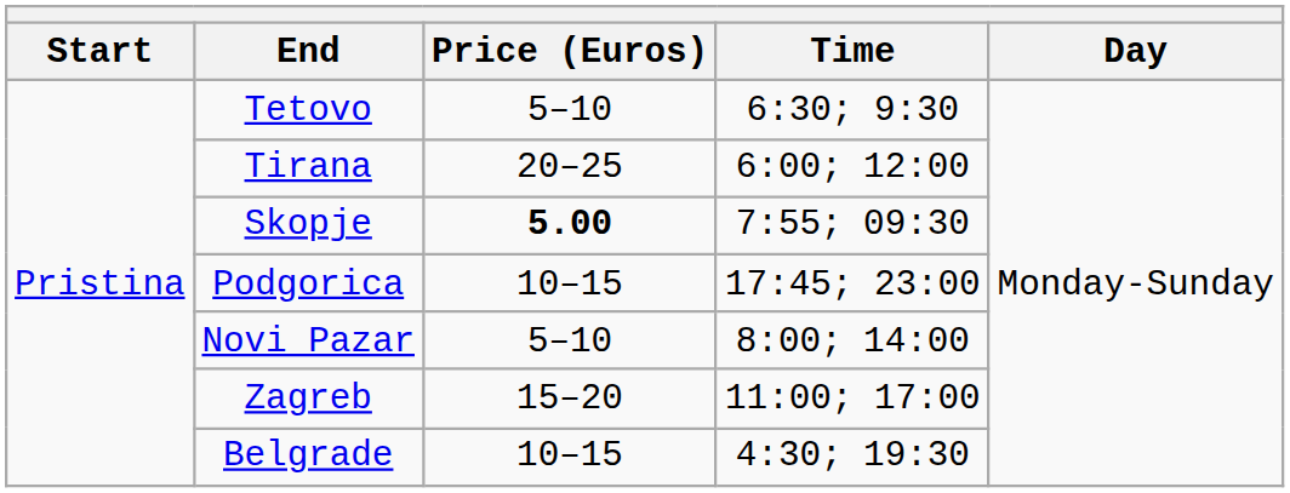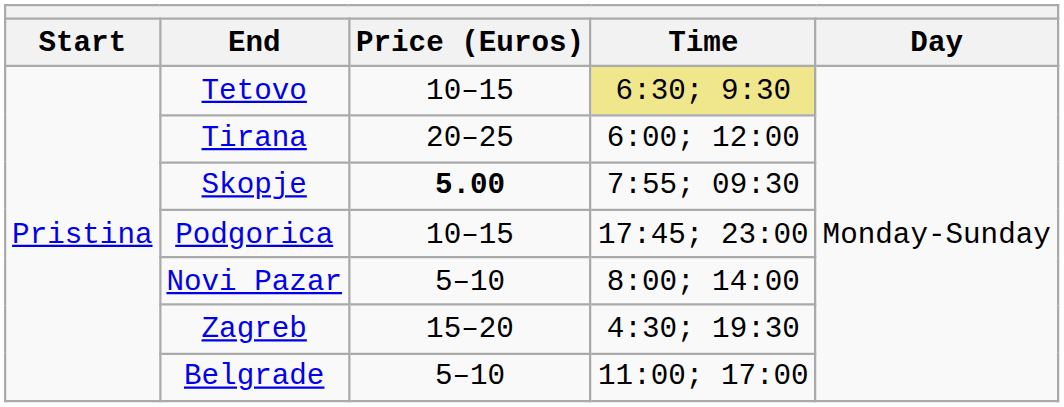 <table class="wikitable" style="text-align:center">
 <tr>
 <th colspan="5"></th>
 </tr>
 <tr>
 <th>Start</th>
 <th>End</th>
 <th>Price (Euros)</th>
 <th>Time</th>
 <th>Day</th>
 </tr>
 <tr>
 <td rowspan="7"><a href='#'>Pristina</a></td>
 <td> <a href='#'>Tetovo</a></td>
-<td>5–10</td>
-<td>6:30; 9:30</td>
+<td>10–15</td>
+<td style="background: khaki;">6:30; 9:30</td>
 <td rowspan="7">Monday-Sunday</td>
 </tr>
 <tr>
 <td> <a href='#'>Tirana</a></td>
 <td>20–25</td>
 <td>6:00; 12:00</td>
 </tr>
 <tr>
 <td> <a href='#'>Skopje</a></td>
 <td><strong>5.00</strong></td>
 <td>7:55; 09:30</td>
 </tr>
 <tr>
 <td> <a href='#'>Podgorica</a></td>
 <td>10–15</td>
 <td>17:45; 23:00</td>
 </tr>
 <tr>
 <td> <a href='#'>Novi Pazar</a></td>
 <td>5–10</td>
 <td>8:00; 14:00</td>
 </tr>
 <tr>
 <td> <a href='#'>Zagreb</a></td>
 <td>15–20</td>
-<td>11:00; 17:00</td>
+<td>4:30; 19:30</td>
 </tr>
 <tr>
 <td> <a href='#'>Belgrade</a></td>
-<td>10–15</td>
-<td>4:30; 19:30</td>
+<td>5–10</td>
+<td>11:00; 17:00</td>
 </tr>
 </table>
